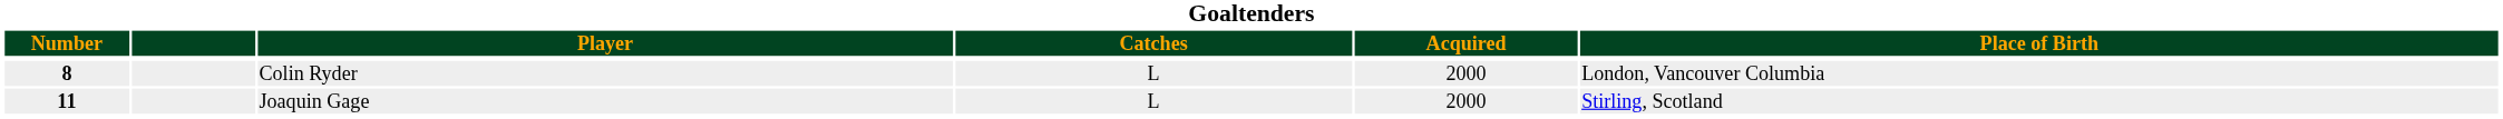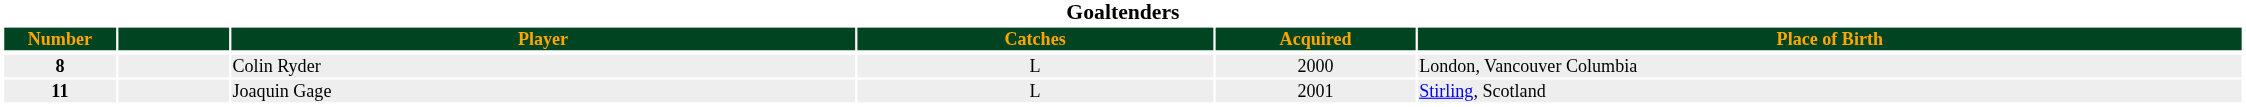 <table class="toccolours" style="width:100%">
 <tr>
 <th colspan=6><big>Goaltenders </big></th>
 </tr>
 <tr style="background:#014421; color:#FFA500">
 <th width=5%>Number</th>
 <th width=5%></th>
 <th !width=15%>Player</th>
 <th width=16%>Catches</th>
 <th width=9%>Acquired</th>
 <th width=37%>Place of Birth</th>
 </tr>
 <tr>
 </tr>
 <tr style="background:#eee">
 <td align=center><strong>8</strong></td>
 <td align=center></td>
 <td>Colin Ryder</td>
 <td align=center>L</td>
 <td align=center>2000</td>
 <td>London, Vancouver Columbia</td>
 </tr>
 <tr style="background:#eee">
 <td align=center><strong>11</strong></td>
 <td align=center></td>
 <td>Joaquin Gage</td>
 <td align=center>L</td>
-<td align=center>2000</td>
+<td align=center>2001</td>
 <td><a href='#'>Stirling</a>, Scotland</td>
 </tr>
 </table>
